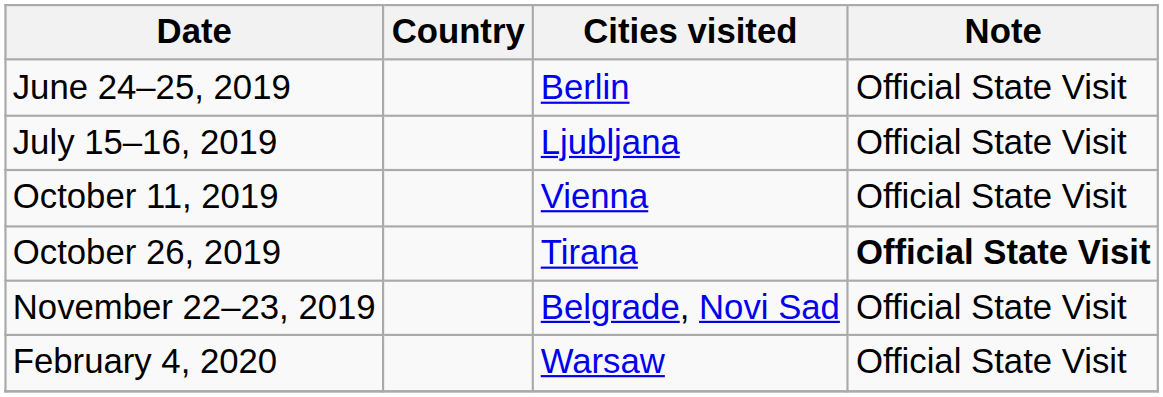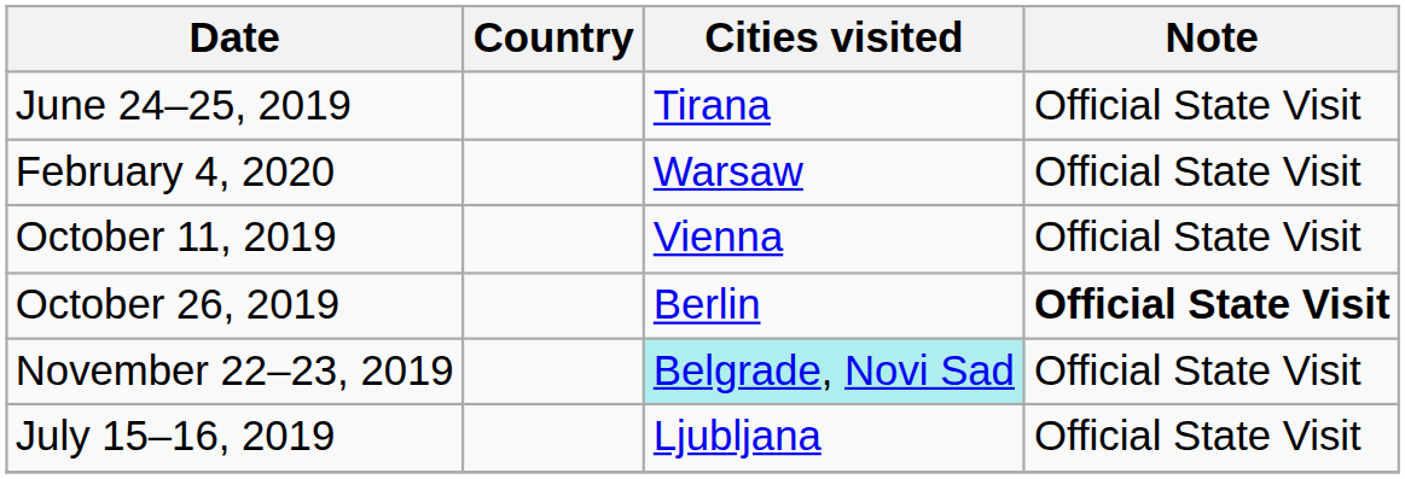 <table class="wikitable sortable" style="margin:1em auto 1em auto;">
 <tr>
 <th class="unsortable">Date</th>
 <th>Country</th>
 <th class="unsortable">Cities visited</th>
 <th class="unsortable">Note</th>
 </tr>
 <tr>
 <td>June 24–25, 2019</td>
 <td></td>
-<td><a href='#'>Berlin</a></td>
+<td><a href='#'>Tirana</a></td>
 <td>Official State Visit </td>
 </tr>
 <tr>
-<td>July 15–16, 2019</td>
+<td>February 4, 2020</td>
 <td></td>
-<td><a href='#'>Ljubljana</a></td>
+<td><a href='#'>Warsaw</a></td>
 <td>Official State Visit </td>
 </tr>
 <tr>
 <td>October 11, 2019</td>
 <td></td>
 <td><a href='#'>Vienna</a></td>
 <td>Official State Visit </td>
 </tr>
 <tr>
 <td>October 26, 2019</td>
 <td></td>
-<td><a href='#'>Tirana</a></td>
+<td><a href='#'>Berlin</a></td>
 <td><strong>Official State Visit </strong></td>
 </tr>
 <tr>
 <td>November 22–23, 2019</td>
 <td></td>
-<td><a href='#'>Belgrade</a>, <a href='#'>Novi Sad</a></td>
+<td style="background: paleturquoise;"><a href='#'>Belgrade</a>, <a href='#'>Novi Sad</a></td>
 <td>Official State Visit </td>
 </tr>
 <tr>
-<td>February 4, 2020</td>
+<td>July 15–16, 2019</td>
 <td></td>
-<td><a href='#'>Warsaw</a></td>
+<td><a href='#'>Ljubljana</a></td>
 <td>Official State Visit </td>
 </tr>
 <tr>
 </tr>
 </table>
